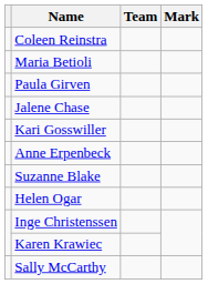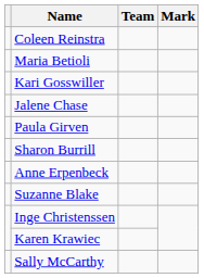 <table class=wikitable>
 <tr>
 <th></th>
 <th>Name</th>
 <th>Team</th>
 <th>Mark</th>
 </tr>
 <tr>
 <td></td>
 <td><a href='#'>Coleen Reinstra</a></td>
 <td></td>
 <td></td>
 </tr>
 <tr>
 <td></td>
 <td><a href='#'>Maria Betioli</a></td>
 <td></td>
 <td></td>
 </tr>
 <tr>
 <td></td>
-<td><a href='#'>Paula Girven</a></td>
+<td><a href='#'>Kari Gosswiller</a></td>
 <td></td>
 <td></td>
 </tr>
 <tr>
 <td></td>
 <td><a href='#'>Jalene Chase</a></td>
 <td></td>
 <td></td>
 </tr>
 <tr>
 <td></td>
-<td><a href='#'>Kari Gosswiller</a></td>
+<td><a href='#'>Paula Girven</a></td>
+<td></td>
+<td></td>
+</tr>
+<tr>
+<td></td>
+<td><a href='#'>Sharon Burrill</a></td>
 <td></td>
 <td></td>
 </tr>
 <tr>
 <td></td>
 <td><a href='#'>Anne Erpenbeck</a></td>
 <td></td>
 <td></td>
 </tr>
 <tr>
 <td></td>
 <td><a href='#'>Suzanne Blake</a></td>
-<td></td>
-<td></td>
-</tr>
-<tr>
-<td></td>
-<td><a href='#'>Helen Ogar</a></td>
 <td></td>
 <td></td>
 </tr>
 <tr>
 <td rowspan=2></td>
 <td><a href='#'>Inge Christenssen</a></td>
 <td></td>
 <td rowspan=2></td>
 </tr>
 <tr>
 <td><a href='#'>Karen Krawiec</a></td>
 <td></td>
 </tr>
 <tr>
 <td></td>
 <td><a href='#'>Sally McCarthy</a></td>
 <td></td>
 <td></td>
 </tr>
 </table>
